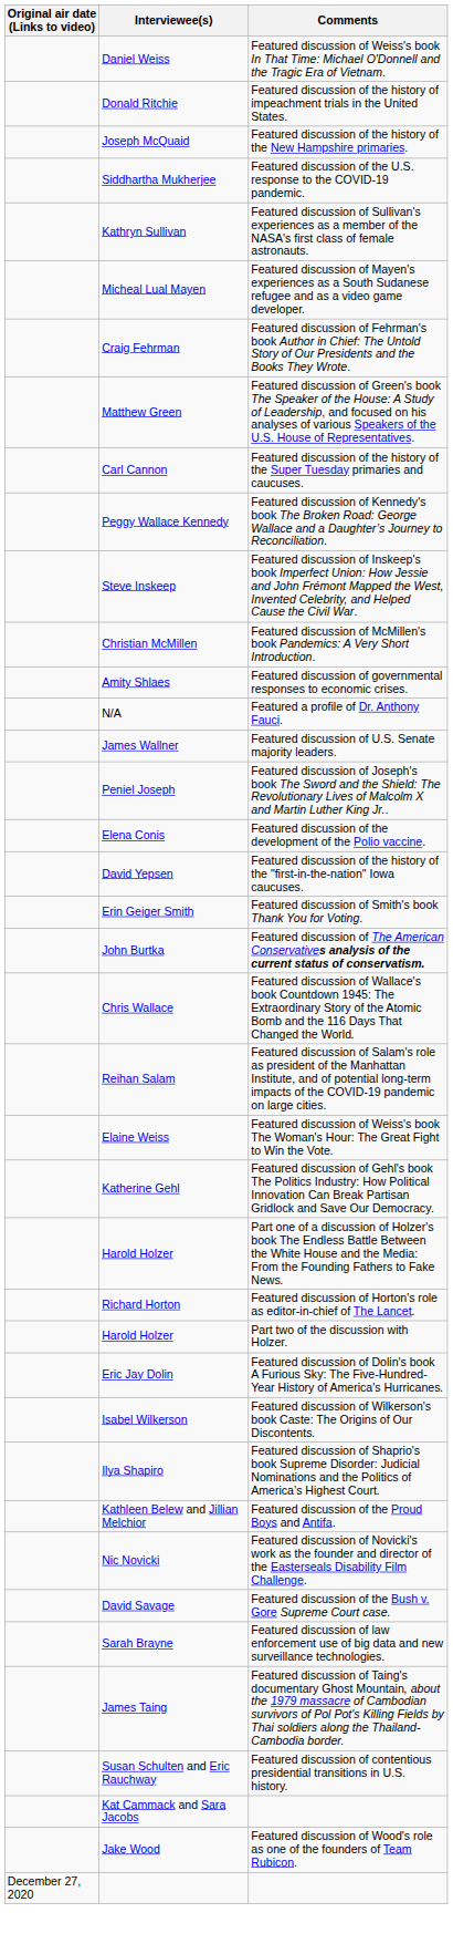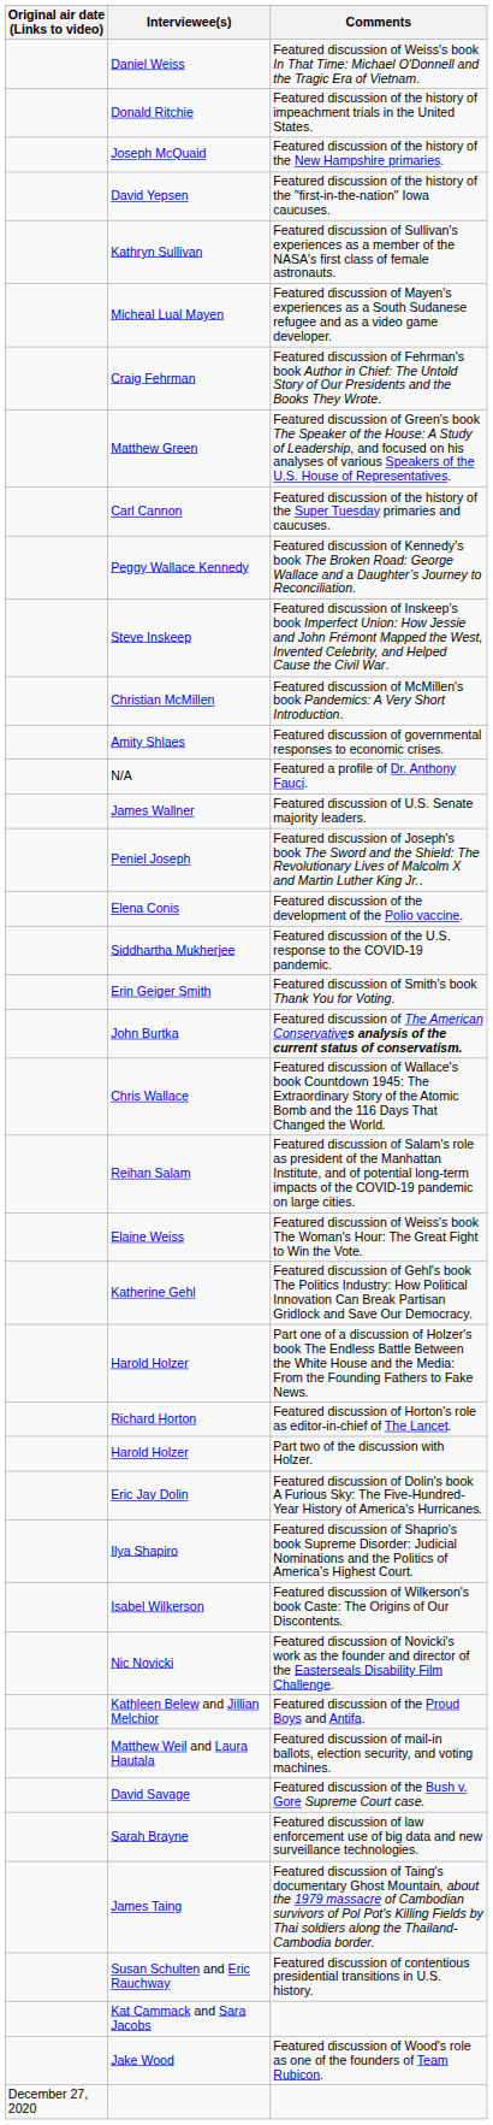 <table class="wikitable">
 <tr>
 <th width="150">Original air date<br>(Links to video)</th>
 <th width="250">Interviewee(s)</th>
 <th width="350">Comments</th>
 </tr>
 <tr>
 <td></td>
 <td><a href='#'>Daniel Weiss</a></td>
 <td>Featured discussion of Weiss's book <em>In That Time: Michael O'Donnell and the Tragic Era of Vietnam</em>.</td>
 </tr>
 <tr>
 <td></td>
 <td><a href='#'>Donald Ritchie</a></td>
 <td>Featured discussion of the history of impeachment trials in the United States.</td>
 </tr>
 <tr>
 <td></td>
 <td><a href='#'>Joseph McQuaid</a></td>
 <td>Featured discussion of the history of the <a href='#'>New Hampshire primaries</a>.</td>
 </tr>
 <tr>
 <td></td>
-<td><a href='#'>Siddhartha Mukherjee</a></td>
-<td>Featured discussion of the U.S. response to the COVID-19 pandemic.</td>
+<td><a href='#'>David Yepsen</a></td>
+<td>Featured discussion of the history of the "first-in-the-nation" Iowa caucuses.</td>
 </tr>
 <tr>
 <td></td>
 <td><a href='#'>Kathryn Sullivan</a></td>
 <td>Featured discussion of Sullivan's experiences as a member of the NASA's first class of female astronauts.</td>
 </tr>
 <tr>
 <td></td>
 <td><a href='#'>Micheal Lual Mayen</a></td>
 <td>Featured discussion of Mayen's experiences as a South Sudanese refugee and as a video game developer.</td>
 </tr>
 <tr>
 <td></td>
 <td><a href='#'>Craig Fehrman</a></td>
 <td>Featured discussion of Fehrman's book <em>Author in Chief: The Untold Story of Our Presidents and the Books They Wrote</em>.</td>
 </tr>
 <tr>
 <td></td>
 <td><a href='#'>Matthew Green</a></td>
 <td>Featured discussion of Green's book <em>The Speaker of the House: A Study of Leadership</em>, and focused on his analyses of various <a href='#'>Speakers of the U.S. House of Representatives</a>.</td>
 </tr>
 <tr>
 <td></td>
 <td><a href='#'>Carl Cannon</a></td>
 <td>Featured discussion of the history of the <a href='#'>Super Tuesday</a> primaries and caucuses.</td>
 </tr>
 <tr>
 <td></td>
 <td><a href='#'>Peggy Wallace Kennedy</a></td>
 <td>Featured discussion of Kennedy's book <em>The Broken Road: George Wallace and a Daughter’s Journey to Reconciliation</em>.</td>
 </tr>
 <tr>
 <td></td>
 <td><a href='#'>Steve Inskeep</a></td>
 <td>Featured discussion of Inskeep's book <em>Imperfect Union: How Jessie and John Frémont Mapped the West, Invented Celebrity, and Helped Cause the Civil War</em>.</td>
 </tr>
 <tr>
 <td></td>
 <td><a href='#'>Christian McMillen</a></td>
 <td>Featured discussion of McMillen's book <em>Pandemics: A Very Short Introduction</em>.</td>
 </tr>
 <tr>
 <td></td>
 <td><a href='#'>Amity Shlaes</a></td>
 <td>Featured discussion of governmental responses to economic crises.</td>
 </tr>
 <tr>
 <td></td>
 <td>N/A</td>
 <td>Featured a profile of <a href='#'>Dr. Anthony Fauci</a>.</td>
 </tr>
 <tr>
 <td></td>
 <td><a href='#'>James Wallner</a></td>
 <td>Featured discussion of U.S. Senate majority leaders.</td>
 </tr>
 <tr>
 <td></td>
 <td><a href='#'>Peniel Joseph</a></td>
 <td>Featured discussion of Joseph's book <em>The Sword and the Shield: The Revolutionary Lives of Malcolm X and Martin Luther King Jr.</em>.</td>
 </tr>
 <tr>
 <td></td>
 <td><a href='#'>Elena Conis</a></td>
 <td>Featured discussion of the development of the <a href='#'>Polio vaccine</a>.</td>
 </tr>
 <tr>
 <td></td>
-<td><a href='#'>David Yepsen</a></td>
-<td>Featured discussion of the history of the "first-in-the-nation" Iowa caucuses.</td>
+<td><a href='#'>Siddhartha Mukherjee</a></td>
+<td>Featured discussion of the U.S. response to the COVID-19 pandemic.</td>
 </tr>
 <tr>
 <td></td>
 <td><a href='#'>Erin Geiger Smith</a></td>
 <td>Featured discussion of Smith's book <em>Thank You for Voting</em>.</td>
 </tr>
 <tr>
 <td></td>
 <td><a href='#'>John Burtka</a></td>
 <td>Featured discussion of <em><a href='#'>The American Conservative</a><strong>s analysis of the current status of conservatism.</td>
 </tr>
 <tr>
 <td></td>
 <td><a href='#'>Chris Wallace</a></td>
 <td>Featured discussion of Wallace's book </em>Countdown 1945: The Extraordinary Story of the Atomic Bomb and the 116 Days That Changed the World<em>.</td>
 </tr>
 <tr>
 <td></td>
 <td><a href='#'>Reihan Salam</a></td>
 <td>Featured discussion of Salam's role as president of the Manhattan Institute, and of potential long-term impacts of the COVID-19 pandemic on large cities.</td>
 </tr>
 <tr>
 <td></td>
 <td><a href='#'>Elaine Weiss</a></td>
 <td>Featured discussion of Weiss's book </em>The Woman's Hour: The Great Fight to Win the Vote<em>.</td>
 </tr>
 <tr>
 <td></td>
 <td><a href='#'>Katherine Gehl</a></td>
 <td>Featured discussion of Gehl's book </em>The Politics Industry: How Political Innovation Can Break Partisan Gridlock and Save Our Democracy<em>.</td>
 </tr>
 <tr>
 <td></td>
 <td><a href='#'>Harold Holzer</a></td>
 <td>Part one of a discussion of Holzer's book </em>The Endless Battle Between the White House and the Media: From the Founding Fathers to Fake News<em>.</td>
 </tr>
 <tr>
 <td></td>
 <td><a href='#'>Richard Horton</a></td>
 <td>Featured discussion of Horton's role as editor-in-chief of </em><a href='#'>The Lancet</a><em>.</td>
 </tr>
 <tr>
 <td></td>
 <td><a href='#'>Harold Holzer</a></td>
 <td>Part two of the discussion with Holzer.</td>
 </tr>
 <tr>
 <td></td>
 <td><a href='#'>Eric Jay Dolin</a></td>
 <td>Featured discussion of Dolin's book </em>A Furious Sky: The Five-Hundred-Year History of America's Hurricanes<em>.</td>
 </tr>
 <tr>
 <td></td>
+<td><a href='#'>Ilya Shapiro</a></td>
+<td>Featured discussion of Shaprio's book </em>Supreme Disorder: Judicial Nominations and the Politics of America’s Highest Court<em>.</td>
+</tr>
+<tr>
+<td></td>
 <td><a href='#'>Isabel Wilkerson</a></td>
 <td>Featured discussion of Wilkerson's book </em>Caste: The Origins of Our Discontents<em>.</td>
 </tr>
 <tr>
 <td></td>
-<td><a href='#'>Ilya Shapiro</a></td>
-<td>Featured discussion of Shaprio's book </em>Supreme Disorder: Judicial Nominations and the Politics of America’s Highest Court<em>.</td>
+<td><a href='#'>Nic Novicki</a></td>
+<td>Featured discussion of Novicki's work as the founder and director of the <a href='#'>Easterseals Disability Film Challenge</a>.</td>
 </tr>
 <tr>
 <td></td>
 <td><a href='#'>Kathleen Belew</a> and <a href='#'>Jillian Melchior</a></td>
 <td>Featured discussion of the <a href='#'>Proud Boys</a> and <a href='#'>Antifa</a>.</td>
 </tr>
 <tr>
 <td></td>
-<td><a href='#'>Nic Novicki</a></td>
-<td>Featured discussion of Novicki's work as the founder and director of the <a href='#'>Easterseals Disability Film Challenge</a>.</td>
+<td><a href='#'>Matthew Weil</a> and <a href='#'>Laura Hautala</a></td>
+<td>Featured discussion of mail-in ballots, election security, and voting machines.</td>
 </tr>
 <tr>
 <td></td>
 <td><a href='#'>David Savage</a></td>
 <td>Featured discussion of the </em><a href='#'>Bush v. Gore</a><em> Supreme Court case.</td>
 </tr>
 <tr>
 <td></td>
 <td><a href='#'>Sarah Brayne</a></td>
 <td>Featured discussion of law enforcement use of big data and new surveillance technologies.</td>
 </tr>
 <tr>
 <td></td>
 <td><a href='#'>James Taing</a></td>
 <td>Featured discussion of Taing's documentary </em>Ghost Mountain<em>, about the <a href='#'>1979 massacre</a> of Cambodian survivors of Pol Pot's Killing Fields by Thai soldiers along the Thailand-Cambodia border.</td>
 </tr>
 <tr>
 <td></td>
 <td><a href='#'>Susan Schulten</a> and <a href='#'>Eric Rauchway</a></td>
 <td>Featured discussion of contentious presidential transitions in U.S. history.</td>
 </tr>
 <tr>
 <td></td>
 <td><a href='#'>Kat Cammack</a> and <a href='#'>Sara Jacobs</a></td>
 <td></td>
 </tr>
 <tr>
 <td></td>
 <td><a href='#'>Jake Wood</a></td>
 <td>Featured discussion of Wood's role as one of the founders of <a href='#'>Team Rubicon</a>.</td>
 </tr>
 <tr>
 <td>December 27, 2020</td>
 <td></td>
 <td></td>
 </tr>
 </table>
